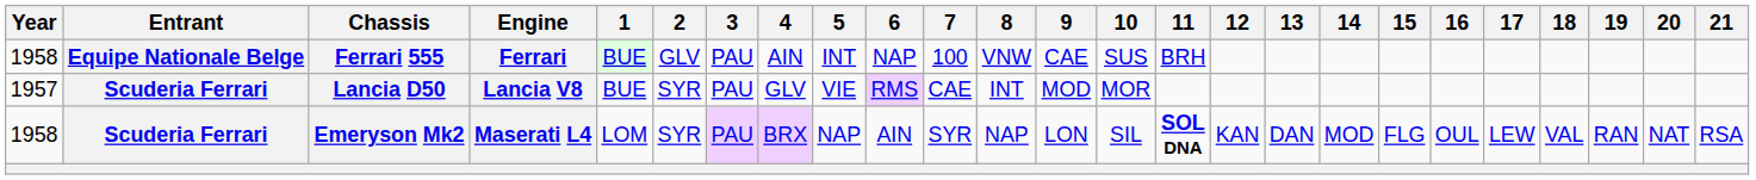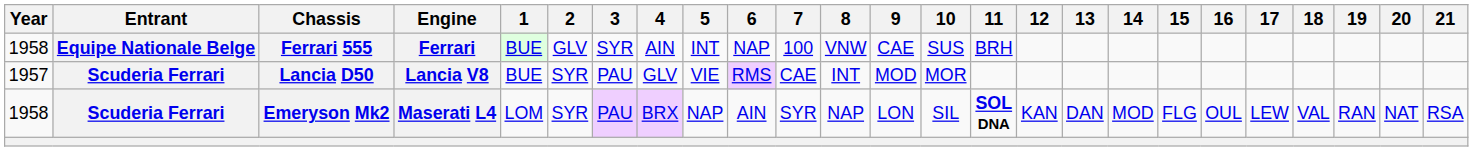 <table class="wikitable" style="text-align:center; font-size:90%">
 <tr>
 <th>Year</th>
 <th>Entrant</th>
 <th>Chassis</th>
 <th>Engine</th>
 <th>1</th>
 <th>2</th>
 <th>3</th>
 <th>4</th>
 <th>5</th>
 <th>6</th>
 <th>7</th>
 <th>8</th>
 <th>9</th>
 <th>10</th>
 <th>11</th>
 <th>12</th>
 <th>13</th>
 <th>14</th>
 <th>15</th>
 <th>16</th>
 <th>17</th>
 <th>18</th>
 <th>19</th>
 <th>20</th>
 <th>21</th>
 </tr>
 <tr>
 <td>1958</td>
 <th><a href='#'>Equipe Nationale Belge</a></th>
 <th><a href='#'>Ferrari</a> <a href='#'>555</a></th>
 <th><a href='#'>Ferrari</a></th>
 <td style="background:#DFFFDF;"><a href='#'>BUE</a><br></td>
 <td><a href='#'>GLV</a></td>
-<td><a href='#'>PAU</a></td>
+<td><a href='#'>SYR</a></td>
 <td><a href='#'>AIN</a></td>
 <td><a href='#'>INT</a></td>
 <td><a href='#'>NAP</a></td>
 <td><a href='#'>100</a></td>
 <td><a href='#'>VNW</a></td>
 <td><a href='#'>CAE</a></td>
 <td><a href='#'>SUS</a></td>
 <td><a href='#'>BRH</a></td>
 <td></td>
 <td></td>
 <td></td>
 <td></td>
 <td></td>
 <td></td>
 <td></td>
 <td></td>
 <td></td>
 <td></td>
 </tr>
 <tr>
 <td>1957</td>
 <th><a href='#'>Scuderia Ferrari</a></th>
 <th><a href='#'>Lancia</a> <a href='#'>D50</a></th>
 <th><a href='#'>Lancia</a> <a href='#'>V8</a></th>
 <td><a href='#'>BUE</a></td>
 <td><a href='#'>SYR</a></td>
 <td><a href='#'>PAU</a></td>
 <td><a href='#'>GLV</a></td>
 <td><a href='#'>VIE</a></td>
 <td style="background:#EFCFFF;"><a href='#'>RMS</a><br></td>
 <td><a href='#'>CAE</a></td>
 <td><a href='#'>INT</a></td>
 <td><a href='#'>MOD</a></td>
 <td><a href='#'>MOR</a></td>
 <td></td>
 <td></td>
 <td></td>
 <td></td>
 <td></td>
 <td></td>
 <td></td>
 <td></td>
 <td></td>
 <td></td>
 <td></td>
 </tr>
 <tr>
 <td>1958</td>
 <th><a href='#'>Scuderia Ferrari</a></th>
 <th><a href='#'>Emeryson</a> <a href='#'>Mk2</a></th>
 <th><a href='#'>Maserati</a> <a href='#'>L4</a></th>
 <td><a href='#'>LOM</a></td>
 <td><a href='#'>SYR</a></td>
 <td style="background:#EFCFFF;"><a href='#'>PAU</a><br></td>
 <td style="background:#EFCFFF;"><a href='#'>BRX</a><br></td>
 <td><a href='#'>NAP</a></td>
 <td><a href='#'>AIN</a></td>
 <td><a href='#'>SYR</a></td>
 <td><a href='#'>NAP</a></td>
 <td><a href='#'>LON</a></td>
 <td><a href='#'>SIL</a></td>
 <td><strong><a href='#'>SOL</a><br><small>DNA</small></strong></td>
 <td><a href='#'>KAN</a></td>
 <td><a href='#'>DAN</a></td>
 <td><a href='#'>MOD</a></td>
 <td><a href='#'>FLG</a></td>
 <td><a href='#'>OUL</a></td>
 <td><a href='#'>LEW</a></td>
 <td><a href='#'>VAL</a></td>
 <td><a href='#'>RAN</a></td>
 <td><a href='#'>NAT</a></td>
 <td><a href='#'>RSA</a></td>
 </tr>
 <tr>
 <th colspan="25"></th>
 </tr>
 </table>
